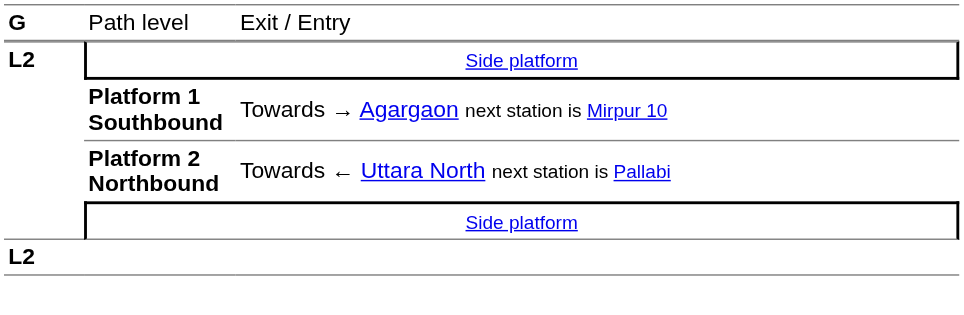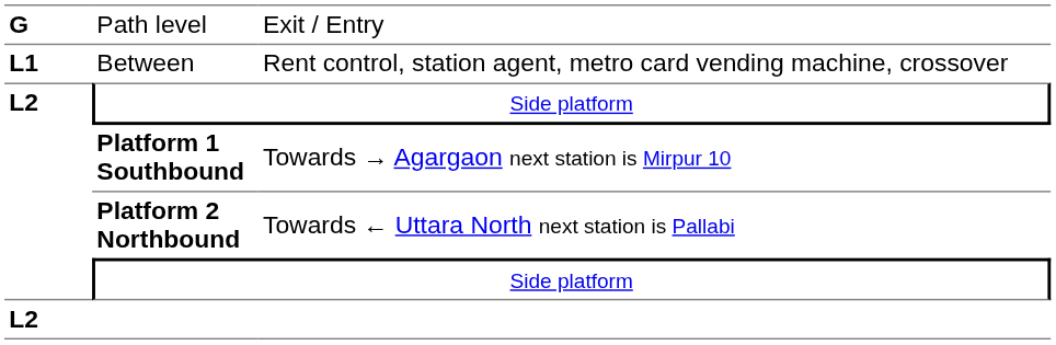 <table table border=0 cellspacing=0 cellpadding=3>
 <tr>
 <td style="border-bottom:solid 1px gray;border-top:solid 1px gray;" width=50 valign=top><strong>G</strong></td>
 <td style="border-top:solid 1px gray;border-bottom:solid 1px gray;" width=100 valign=top>Path level</td>
 <td style="border-top:solid 1px gray;border-bottom:solid 1px gray;" width=500 valign=top>Exit / Entry</td>
+</tr>
+<tr>
+<td valign=top><strong>L1</strong></td>
+<td valign=top>Between</td>
+<td valign=top>Rent control, station agent, metro card vending machine, crossover<br></td>
 </tr>
 <tr>
 <td style="border-top:solid 1px gray;border-bottom:solid 1px gray;" width=50 rowspan=4 valign=top><strong>L2</strong></td>
 <td style="border-top:solid 1px gray;border-right:solid 2px black;border-left:solid 2px black;border-bottom:solid 2px black;text-align:center;" colspan=2><small><a href='#'>Side platform</a></small></td>
 </tr>
 <tr>
 <td style="border-bottom:solid 1px gray;" width=100><span><strong>Platform 1</strong></span><br><span><strong>Southbound</strong></span></td>
 <td style="border-bottom:solid 1px gray;" width=500>Towards → <a href='#'>Agargaon</a> <small>next station is <a href='#'>Mirpur 10</a></small></td>
 </tr>
 <tr>
 <td><span><strong>Platform 2</strong></span><br><span><strong>Northbound</strong></span></td>
 <td>Towards ← <a href='#'>Uttara North</a> <small>next station is <a href='#'>Pallabi</a></small></td>
 </tr>
 <tr>
 <td style="border-top:solid 2px black;border-right:solid 2px black;border-left:solid 2px black;border-bottom:solid 1px gray;text-align:center;" colspan=2><small><a href='#'>Side platform</a></small></td>
 </tr>
 <tr>
 <td style="border-bottom:solid 1px gray;" width=50 rowspan=2 valign=top><strong>L2</strong></td>
 <td style="border-bottom:solid 1px gray;" width=100></td>
 <td style="border-bottom:solid 1px gray;" width=500></td>
 </tr>
 <tr>
 </tr>
 </table>
